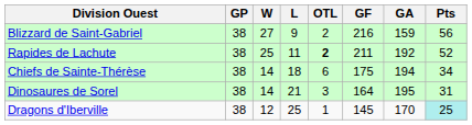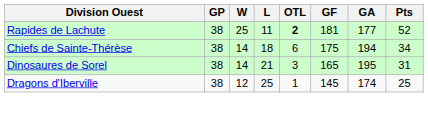 <table class="wikitable">
 <tr>
 <th width="40%" bgcolor="#e0e0e0">Division Ouest</th>
 <th width="5%" bgcolor="#e0e0e0">GP</th>
 <th width="5%" bgcolor="#e0e0e0">W</th>
 <th width="5%" bgcolor="#e0e0e0">L</th>
 <th width="5%" bgcolor="#e0e0e0">OTL</th>
 <th width="7.5%" bgcolor="#e0e0e0">GF</th>
 <th width="7.5%" bgcolor="#e0e0e0">GA</th>
 <th width="7.5%" bgcolor="#e0e0e0">Pts</th>
 </tr>
 <tr align="center" bgcolor="#CCFFCC">
-<td align="left"><a href='#'>Blizzard de Saint-Gabriel</a></td>
-<td>38</td>
-<td>27</td>
-<td>9</td>
-<td>2</td>
-<td>216</td>
-<td>159</td>
-<td>56</td>
-</tr>
-<tr align="center" bgcolor="#CCFFCC">
 <td align="left"><a href='#'>Rapides de Lachute</a></td>
 <td>38</td>
 <td>25</td>
 <td>11</td>
 <td><strong>2</strong></td>
-<td>211</td>
-<td>192</td>
+<td>181</td>
+<td>177</td>
 <td>52</td>
 </tr>
 <tr align="center" bgcolor="#CCFFCC">
 <td align="left"><a href='#'>Chiefs de Sainte-Thérèse</a></td>
 <td>38</td>
 <td>14</td>
 <td>18</td>
 <td>6</td>
 <td>175</td>
 <td>194</td>
 <td>34</td>
 </tr>
 <tr align="center" bgcolor="#CCFFCC">
 <td align="left"><a href='#'>Dinosaures de Sorel</a></td>
 <td>38</td>
 <td>14</td>
 <td>21</td>
 <td>3</td>
-<td>164</td>
+<td>165</td>
 <td>195</td>
 <td>31</td>
 </tr>
 <tr align="center">
 <td align="left"><a href='#'>Dragons d'Iberville</a></td>
 <td>38</td>
 <td>12</td>
 <td>25</td>
 <td>1</td>
 <td>145</td>
-<td>170</td>
-<td style="background: paleturquoise;">25</td>
+<td>174</td>
+<td>25</td>
 </tr>
 </table>
